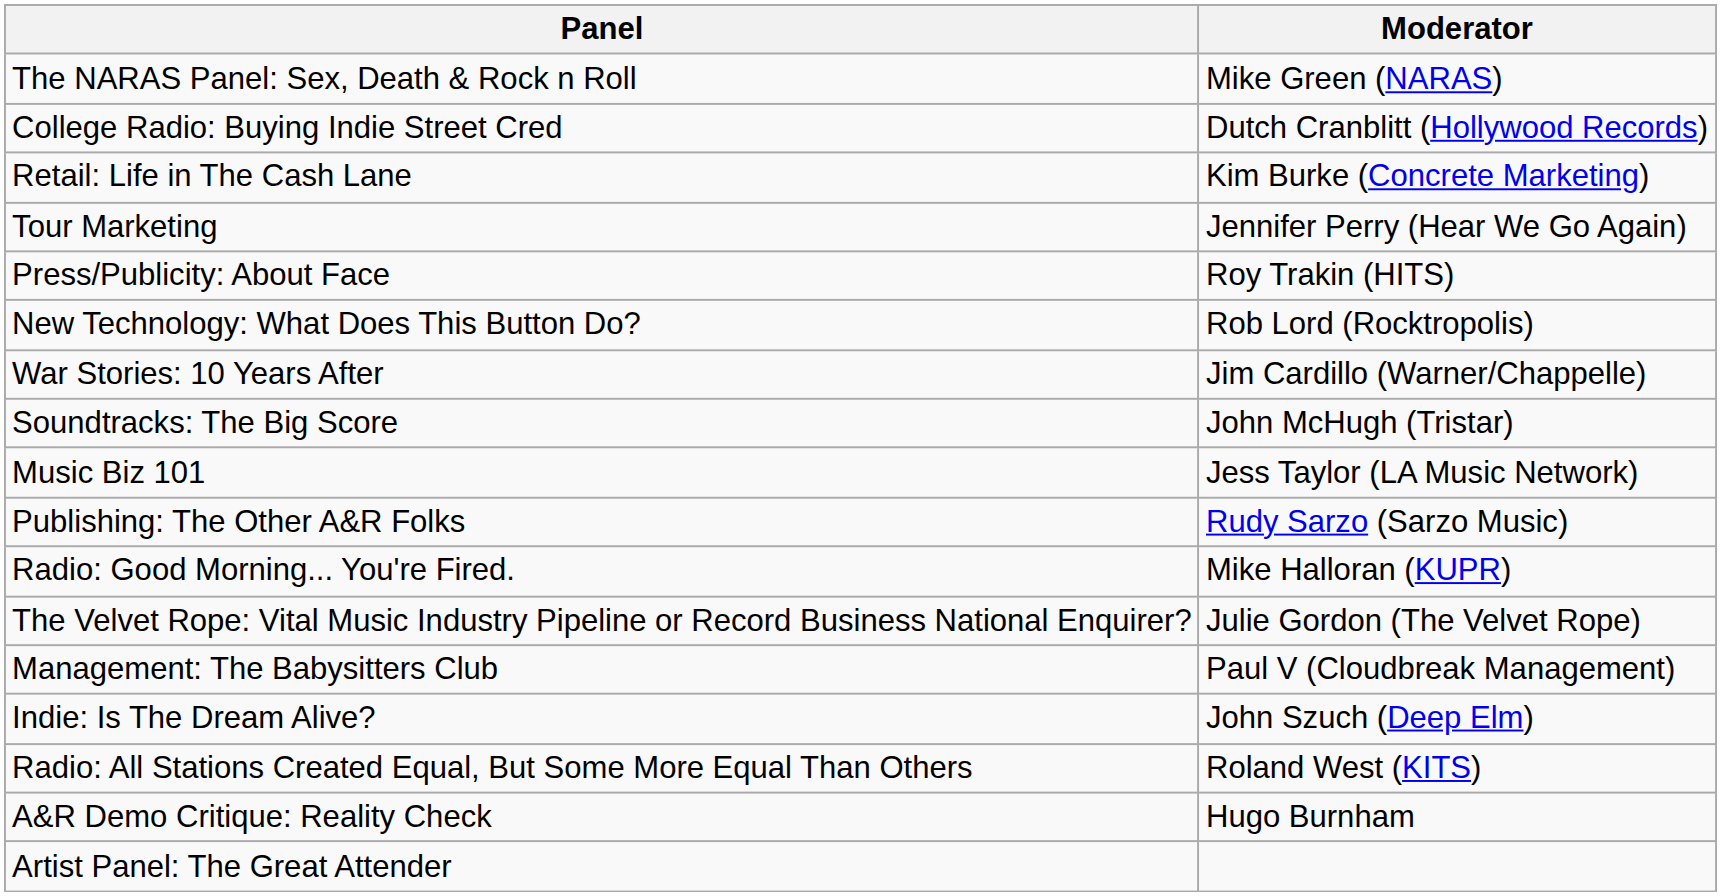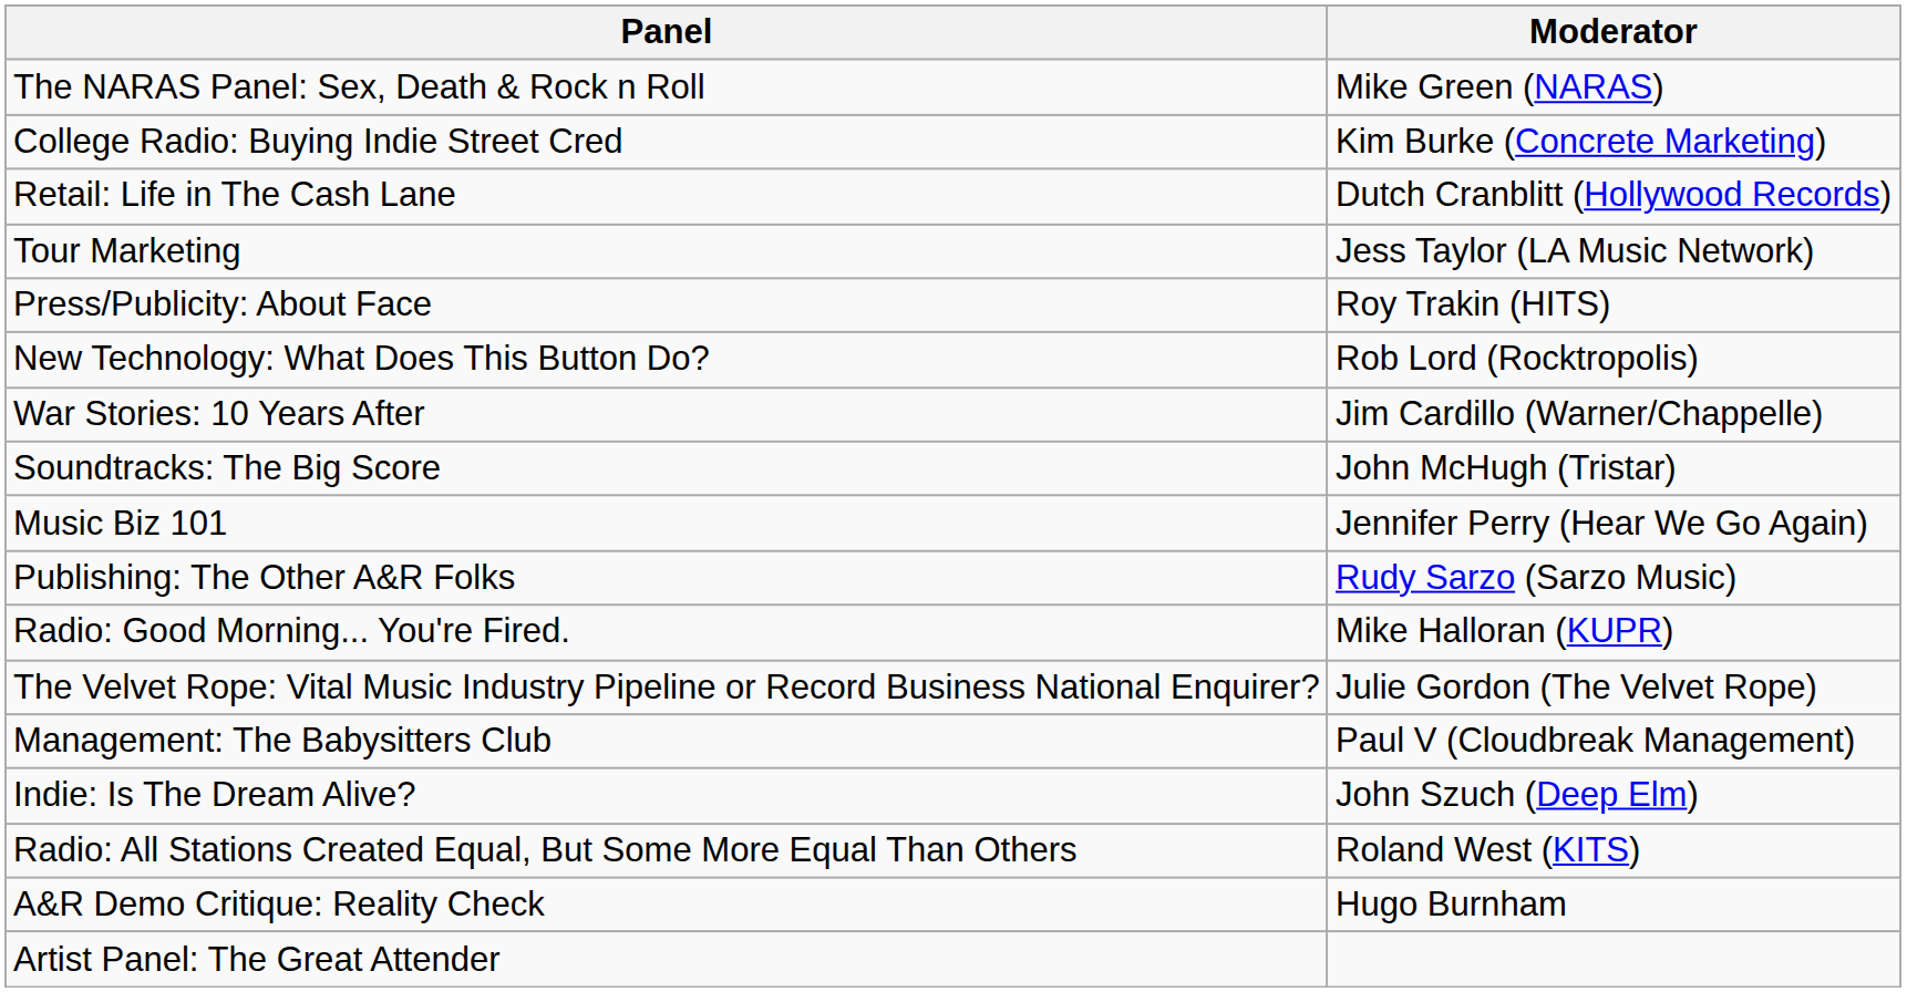 <table class="wikitable">
 <tr>
 <th>Panel</th>
 <th>Moderator</th>
 </tr>
 <tr>
 <td>The NARAS Panel: Sex, Death & Rock n Roll</td>
 <td>Mike Green (<a href='#'>NARAS</a>)</td>
 </tr>
 <tr>
 <td>College Radio: Buying Indie Street Cred</td>
+<td>Kim Burke (<a href='#'>Concrete Marketing</a>)</td>
+</tr>
+<tr>
+<td>Retail: Life in The Cash Lane</td>
 <td>Dutch Cranblitt (<a href='#'>Hollywood Records</a>)</td>
 </tr>
 <tr>
-<td>Retail: Life in The Cash Lane</td>
-<td>Kim Burke (<a href='#'>Concrete Marketing</a>)</td>
-</tr>
-<tr>
 <td>Tour Marketing</td>
-<td>Jennifer Perry (Hear We Go Again)</td>
+<td>Jess Taylor (LA Music Network)</td>
 </tr>
 <tr>
 <td>Press/Publicity: About Face</td>
 <td>Roy Trakin (HITS)</td>
 </tr>
 <tr>
 <td>New Technology: What Does This Button Do?</td>
 <td>Rob Lord (Rocktropolis)</td>
 </tr>
 <tr>
 <td>War Stories: 10 Years After</td>
 <td>Jim Cardillo (Warner/Chappelle)</td>
 </tr>
 <tr>
 <td>Soundtracks: The Big Score</td>
 <td>John McHugh (Tristar)</td>
 </tr>
 <tr>
 <td>Music Biz 101</td>
-<td>Jess Taylor (LA Music Network)</td>
+<td>Jennifer Perry (Hear We Go Again)</td>
 </tr>
 <tr>
 <td>Publishing: The Other A&R Folks</td>
 <td><a href='#'>Rudy Sarzo</a> (Sarzo Music)</td>
 </tr>
 <tr>
 <td>Radio: Good Morning... You're Fired.</td>
 <td>Mike Halloran (<a href='#'>KUPR</a>)</td>
 </tr>
 <tr>
 <td>The Velvet Rope: Vital Music Industry Pipeline or Record Business National Enquirer?</td>
 <td>Julie Gordon (The Velvet Rope)</td>
 </tr>
 <tr>
 <td>Management: The Babysitters Club</td>
 <td>Paul V (Cloudbreak Management)</td>
 </tr>
 <tr>
 <td>Indie: Is The Dream Alive?</td>
 <td>John Szuch (<a href='#'>Deep Elm</a>)</td>
 </tr>
 <tr>
 <td>Radio: All Stations Created Equal, But Some More Equal Than Others</td>
 <td>Roland West (<a href='#'>KITS</a>)</td>
 </tr>
 <tr>
 <td>A&R Demo Critique: Reality Check</td>
 <td>Hugo Burnham</td>
 </tr>
 <tr>
 <td>Artist Panel: The Great Attender</td>
 </tr>
 </table>
